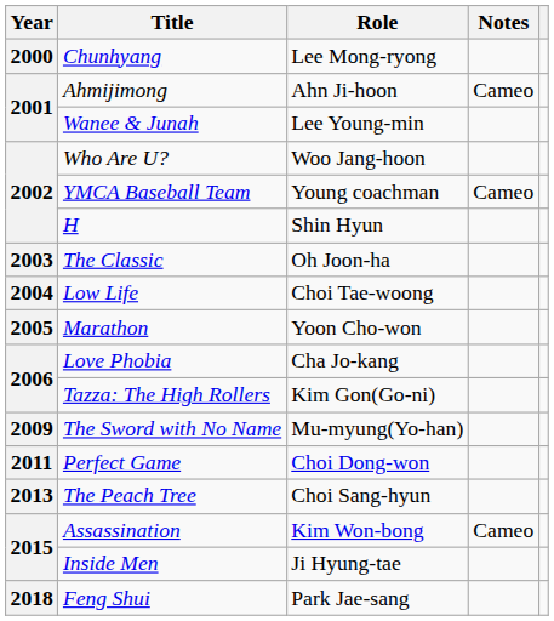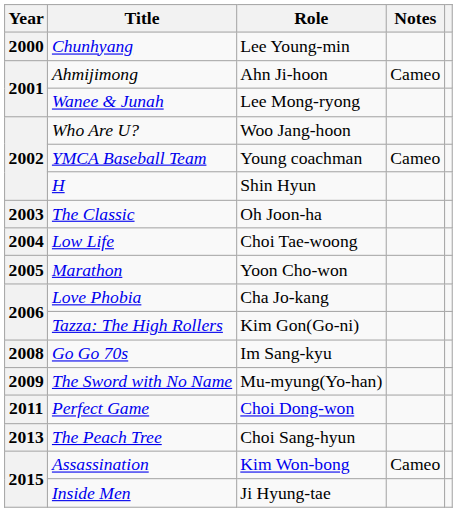 <table class="wikitable plainrowheaders sortable">
 <tr>
 <th scope="col">Year</th>
 <th scope="col">Title</th>
 <th scope="col">Role</th>
 <th scope="col">Notes</th>
 <th scope="col" class="unsortable"></th>
 </tr>
 <tr>
 <th scope="row">2000</th>
 <td><em><a href='#'>Chunhyang</a></em></td>
-<td>Lee Mong-ryong</td>
+<td>Lee Young-min</td>
 <td></td>
 <td></td>
 </tr>
 <tr>
 <th scope="row" rowspan="2">2001</th>
 <td><em>Ahmijimong</em></td>
 <td>Ahn Ji-hoon</td>
 <td>Cameo</td>
 <td style="text-align:center"></td>
 </tr>
 <tr>
 <td><em><a href='#'>Wanee & Junah</a></em></td>
-<td>Lee Young-min</td>
+<td>Lee Mong-ryong</td>
 <td></td>
 <td></td>
 </tr>
 <tr>
 <th scope="row" rowspan="3">2002</th>
 <td><em>Who Are U?</em></td>
 <td>Woo Jang-hoon</td>
 <td></td>
 <td></td>
 </tr>
 <tr>
 <td><em><a href='#'>YMCA Baseball Team</a></em></td>
 <td>Young coachman</td>
 <td>Cameo</td>
 <td style="text-align:center"></td>
 </tr>
 <tr>
 <td><em><a href='#'>H</a></em></td>
 <td>Shin Hyun</td>
 <td></td>
 <td></td>
 </tr>
 <tr>
 <th scope="row">2003</th>
 <td><em><a href='#'>The Classic</a></em></td>
 <td>Oh Joon-ha</td>
 <td></td>
 <td></td>
 </tr>
 <tr>
 <th scope="row">2004</th>
 <td><em><a href='#'>Low Life</a></em></td>
 <td>Choi Tae-woong</td>
 <td></td>
 <td></td>
 </tr>
 <tr>
 <th scope="row">2005</th>
 <td><em><a href='#'>Marathon</a></em></td>
 <td>Yoon Cho-won</td>
 <td></td>
 <td></td>
 </tr>
 <tr>
 <th scope="row" rowspan="2">2006</th>
 <td><em><a href='#'>Love Phobia</a></em></td>
 <td>Cha Jo-kang</td>
 <td></td>
 <td></td>
 </tr>
 <tr>
 <td><em><a href='#'>Tazza: The High Rollers</a></em></td>
 <td>Kim Gon(Go-ni)</td>
 <td></td>
 <td></td>
 </tr>
 <tr>
+<th scope="row">2008</th>
+<td><em><a href='#'>Go Go 70s</a></em></td>
+<td>Im Sang-kyu</td>
+<td></td>
+<td></td>
+</tr>
+<tr>
 <th scope="row">2009</th>
 <td><em><a href='#'>The Sword with No Name</a></em></td>
 <td>Mu-myung(Yo-han)</td>
 <td></td>
 <td></td>
 </tr>
 <tr>
 <th scope="row">2011</th>
 <td><em><a href='#'>Perfect Game</a></em></td>
 <td><a href='#'>Choi Dong-won</a></td>
 <td></td>
 <td></td>
 </tr>
 <tr>
 <th scope="row">2013</th>
 <td><em><a href='#'>The Peach Tree</a></em></td>
 <td>Choi Sang-hyun</td>
 <td></td>
 <td></td>
 </tr>
 <tr>
 <th scope="row" rowspan="2">2015</th>
 <td><em><a href='#'>Assassination</a></em></td>
 <td><a href='#'>Kim Won-bong</a></td>
 <td>Cameo</td>
 <td style="text-align:center"></td>
 </tr>
 <tr>
 <td><em><a href='#'>Inside Men</a></em></td>
 <td>Ji Hyung-tae</td>
 <td></td>
 <td></td>
 </tr>
-<tr>
-<th scope="row">2018</th>
-<td><em><a href='#'>Feng Shui</a></em></td>
-<td>Park Jae-sang</td>
-<td></td>
-<td></td>
-</tr>
 </table>
